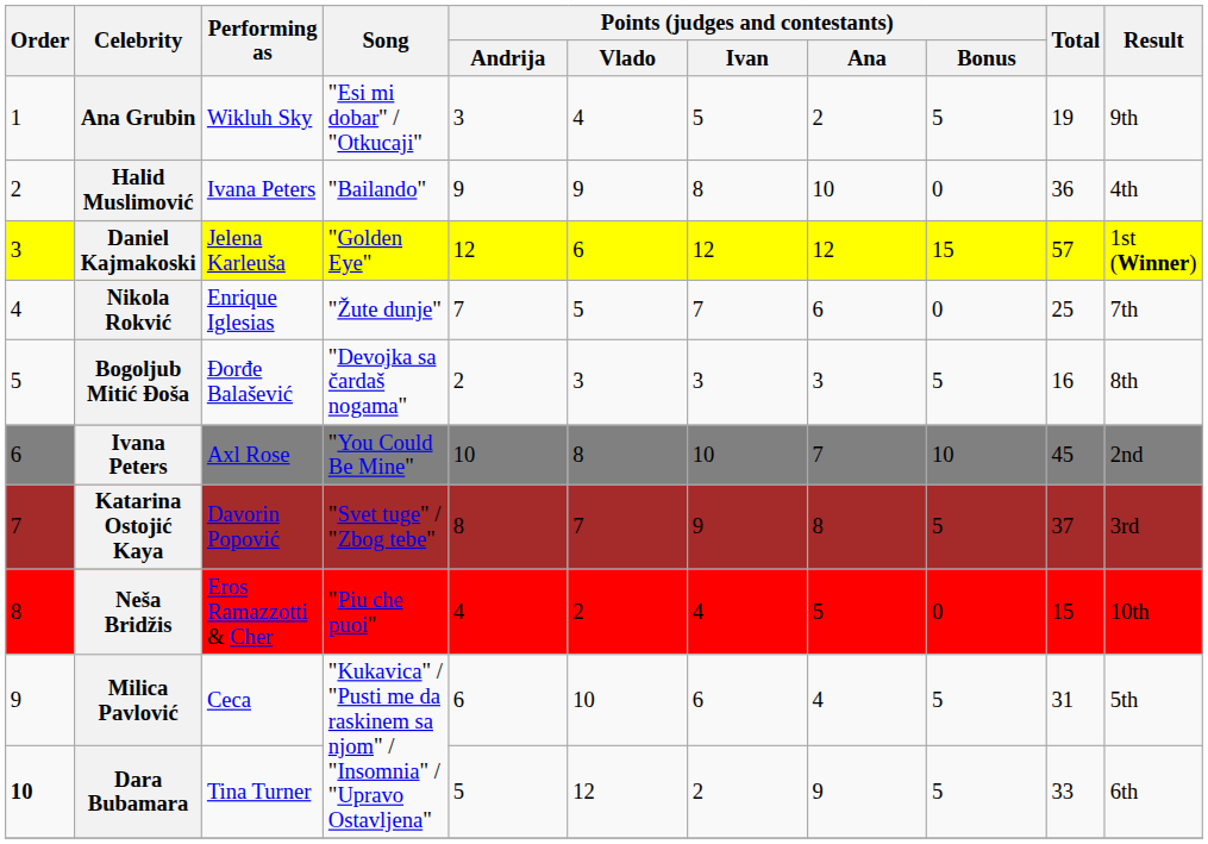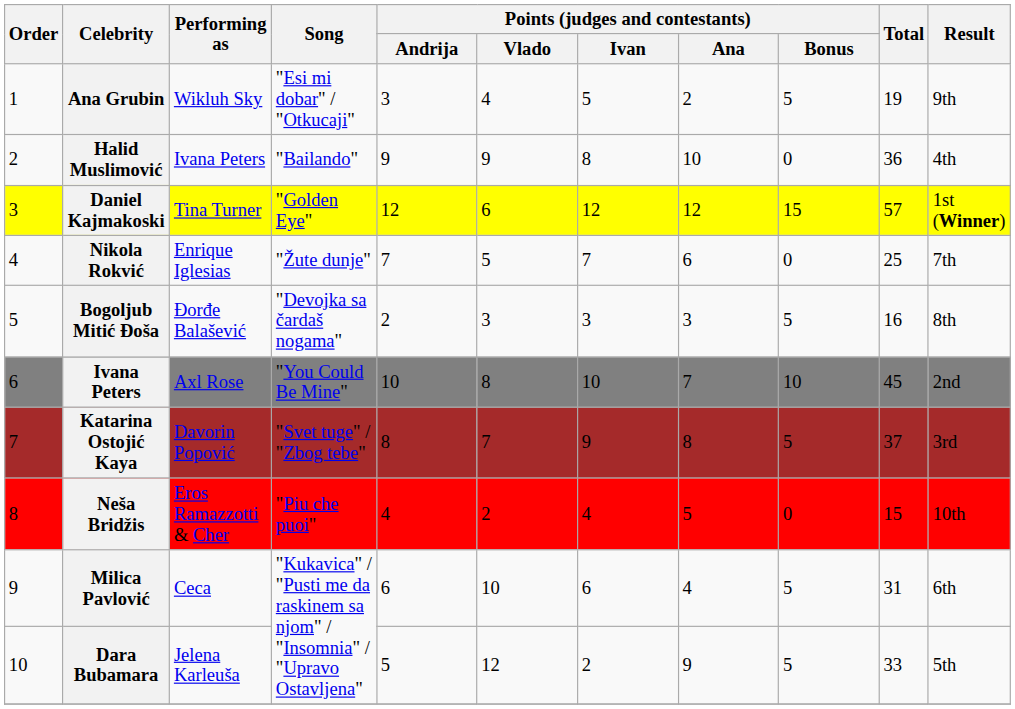 <table class=wikitable>
 <tr>
 <th rowspan="2">Order</th>
 <th rowspan="2">Celebrity</th>
 <th rowspan="2">Performing as</th>
 <th rowspan="2">Song</th>
 <th colspan="5" style="width:50%;">Points (judges and contestants)</th>
 <th rowspan="2">Total</th>
 <th rowspan="2">Result</th>
 </tr>
 <tr>
 <th style="width:10%;">Andrija</th>
 <th style="width:10%;">Vlado</th>
 <th style="width:10%;">Ivan</th>
 <th style="width:10%;">Ana</th>
 <th style="width:10%;">Bonus</th>
 </tr>
 <tr>
 <td>1</td>
 <th scope="row">Ana Grubin</th>
 <td><a href='#'>Wikluh Sky</a></td>
 <td>"<a href='#'>Esi mi dobar</a>" / "<a href='#'>Otkucaji</a>" </td>
 <td>3</td>
 <td>4</td>
 <td>5</td>
 <td>2</td>
 <td>5</td>
 <td>19</td>
 <td>9th</td>
 </tr>
 <tr>
 <td>2</td>
 <th scope="row">Halid Muslimović</th>
 <td><a href='#'>Ivana Peters</a></td>
 <td>"<a href='#'>Bailando</a>"</td>
 <td>9</td>
 <td>9</td>
 <td>8</td>
 <td>10</td>
 <td>0</td>
 <td>36</td>
 <td>4th</td>
 </tr>
 <tr style="background:yellow;">
 <td>3</td>
 <th scope="row">Daniel Kajmakoski</th>
-<td><a href='#'>Jelena Karleuša</a></td>
+<td><a href='#'>Tina Turner</a></td>
 <td>"<a href='#'>Golden Eye</a>"</td>
 <td>12</td>
 <td>6</td>
 <td>12</td>
 <td>12</td>
 <td>15</td>
 <td>57</td>
 <td>1st (<strong>Winner</strong>)</td>
 </tr>
 <tr>
 <td>4</td>
 <th scope="row">Nikola Rokvić</th>
 <td><a href='#'>Enrique Iglesias</a></td>
 <td>"<a href='#'>Žute dunje</a>"</td>
 <td>7</td>
 <td>5</td>
 <td>7</td>
 <td>6</td>
 <td>0</td>
 <td>25</td>
 <td>7th</td>
 </tr>
 <tr>
 <td>5</td>
 <th scope="row">Bogoljub Mitić Đoša</th>
 <td><a href='#'>Đorđe Balašević</a></td>
 <td>"<a href='#'>Devojka sa čardaš nogama</a>"</td>
 <td>2</td>
 <td>3</td>
 <td>3</td>
 <td>3</td>
 <td>5</td>
 <td>16</td>
 <td>8th</td>
 </tr>
 <tr bgcolor="grey">
 <td>6</td>
 <th scope="row">Ivana Peters</th>
 <td><a href='#'>Axl Rose</a></td>
 <td>"<a href='#'>You Could Be Mine</a>"</td>
 <td>10</td>
 <td>8</td>
 <td>10</td>
 <td>7</td>
 <td>10</td>
 <td>45</td>
 <td>2nd</td>
 </tr>
 <tr bgcolor="brown">
 <td>7</td>
 <th scope="row">Katarina Ostojić Kaya</th>
 <td><a href='#'>Davorin Popović</a></td>
 <td>"<a href='#'>Svet tuge</a>" / "<a href='#'>Zbog tebe</a>"</td>
 <td>8</td>
 <td>7</td>
 <td>9</td>
 <td>8</td>
 <td>5</td>
 <td>37</td>
 <td>3rd</td>
 </tr>
 <tr bgcolor="red">
 <td>8</td>
 <th scope="row">Neša Bridžis</th>
 <td><a href='#'>Eros Ramazzotti</a> & <a href='#'>Cher</a></td>
 <td>"<a href='#'>Piu che puoi</a>"</td>
 <td>4</td>
 <td>2</td>
 <td>4</td>
 <td>5</td>
 <td>0</td>
 <td>15</td>
 <td>10th</td>
 </tr>
 <tr>
 <td>9</td>
 <th scope="row">Milica Pavlović</th>
 <td><a href='#'>Ceca</a></td>
 <td rowspan="2">"<a href='#'>Kukavica</a>" / "<a href='#'>Pusti me da raskinem sa njom</a>" / "<a href='#'>Insomnia</a>" / "<a href='#'>Upravo Ostavljena</a>"</td>
 <td>6</td>
 <td>10</td>
 <td>6</td>
 <td>4</td>
 <td>5</td>
 <td>31</td>
-<td>5th</td>
+<td>6th</td>
 </tr>
 <tr>
-<td><strong>10</strong></td>
+<td>10</td>
 <th scope="row">Dara Bubamara</th>
-<td><a href='#'>Tina Turner</a></td>
+<td><a href='#'>Jelena Karleuša</a></td>
 <td>5</td>
 <td>12</td>
 <td>2</td>
 <td>9</td>
 <td>5</td>
 <td>33</td>
-<td>6th</td>
+<td>5th</td>
 </tr>
 <tr>
 </tr>
 </table>
